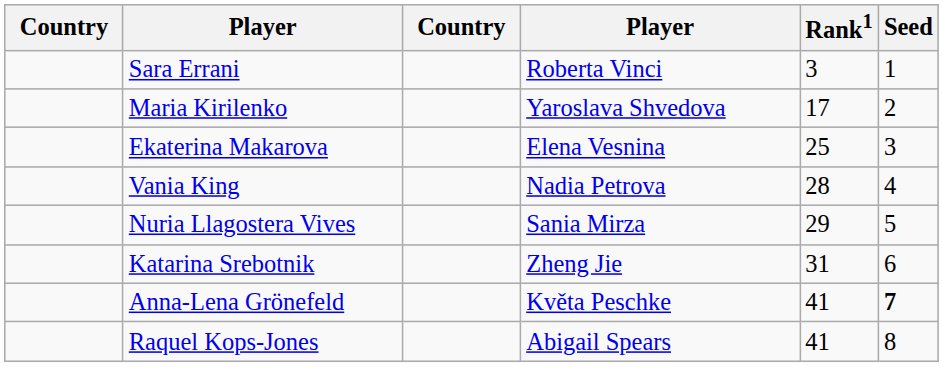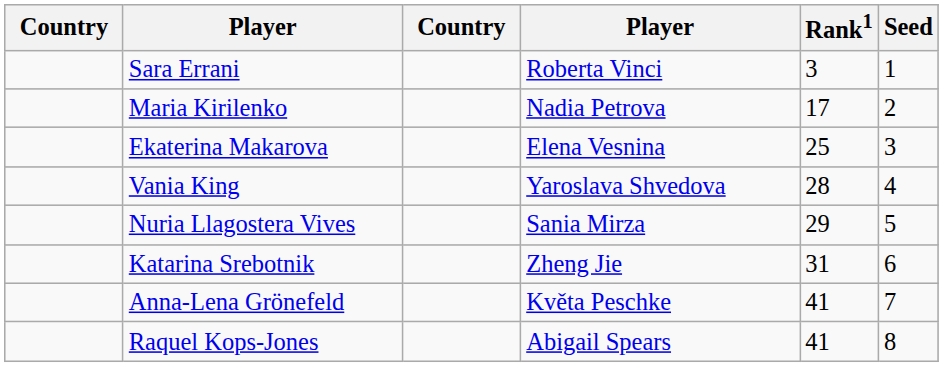 <table class="sortable wikitable">
 <tr>
 <th width="70">Country</th>
 <th width="175">Player</th>
 <th width="70">Country</th>
 <th width="175">Player</th>
 <th>Rank<sup>1</sup></th>
 <th>Seed</th>
 </tr>
 <tr>
 <td></td>
 <td><a href='#'>Sara Errani</a></td>
 <td></td>
 <td><a href='#'>Roberta Vinci</a></td>
 <td>3</td>
 <td>1</td>
 </tr>
 <tr>
 <td></td>
 <td><a href='#'>Maria Kirilenko</a></td>
 <td></td>
-<td><a href='#'>Yaroslava Shvedova</a></td>
+<td><a href='#'>Nadia Petrova</a></td>
 <td>17</td>
 <td>2</td>
 </tr>
 <tr>
 <td></td>
 <td><a href='#'>Ekaterina Makarova</a></td>
 <td></td>
 <td><a href='#'>Elena Vesnina</a></td>
 <td>25</td>
 <td>3</td>
 </tr>
 <tr>
 <td></td>
 <td><a href='#'>Vania King</a></td>
 <td></td>
-<td><a href='#'>Nadia Petrova</a></td>
+<td><a href='#'>Yaroslava Shvedova</a></td>
 <td>28</td>
 <td>4</td>
 </tr>
 <tr>
 <td></td>
 <td><a href='#'>Nuria Llagostera Vives</a></td>
 <td></td>
 <td><a href='#'>Sania Mirza</a></td>
 <td>29</td>
 <td>5</td>
 </tr>
 <tr>
 <td></td>
 <td><a href='#'>Katarina Srebotnik</a></td>
 <td></td>
 <td><a href='#'>Zheng Jie</a></td>
 <td>31</td>
 <td>6</td>
 </tr>
 <tr>
 <td></td>
 <td><a href='#'>Anna-Lena Grönefeld</a></td>
 <td></td>
 <td><a href='#'>Květa Peschke</a></td>
 <td>41</td>
-<td><strong>7</strong></td>
+<td>7</td>
 </tr>
 <tr>
 <td></td>
 <td><a href='#'>Raquel Kops-Jones</a></td>
 <td></td>
 <td><a href='#'>Abigail Spears</a></td>
 <td>41</td>
 <td>8</td>
 </tr>
 </table>
